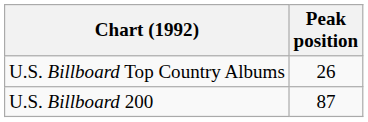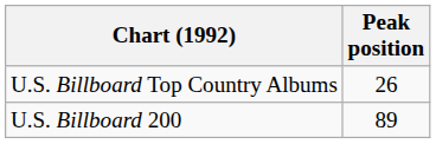 <table class="wikitable">
 <tr>
 <th>Chart (1992)</th>
 <th>Peak<br>position</th>
 </tr>
 <tr>
 <td>U.S. <em>Billboard</em> Top Country Albums</td>
 <td align="center">26</td>
 </tr>
 <tr>
 <td>U.S. <em>Billboard</em> 200</td>
-<td align="center">87</td>
+<td align="center">89</td>
 </tr>
 </table>
